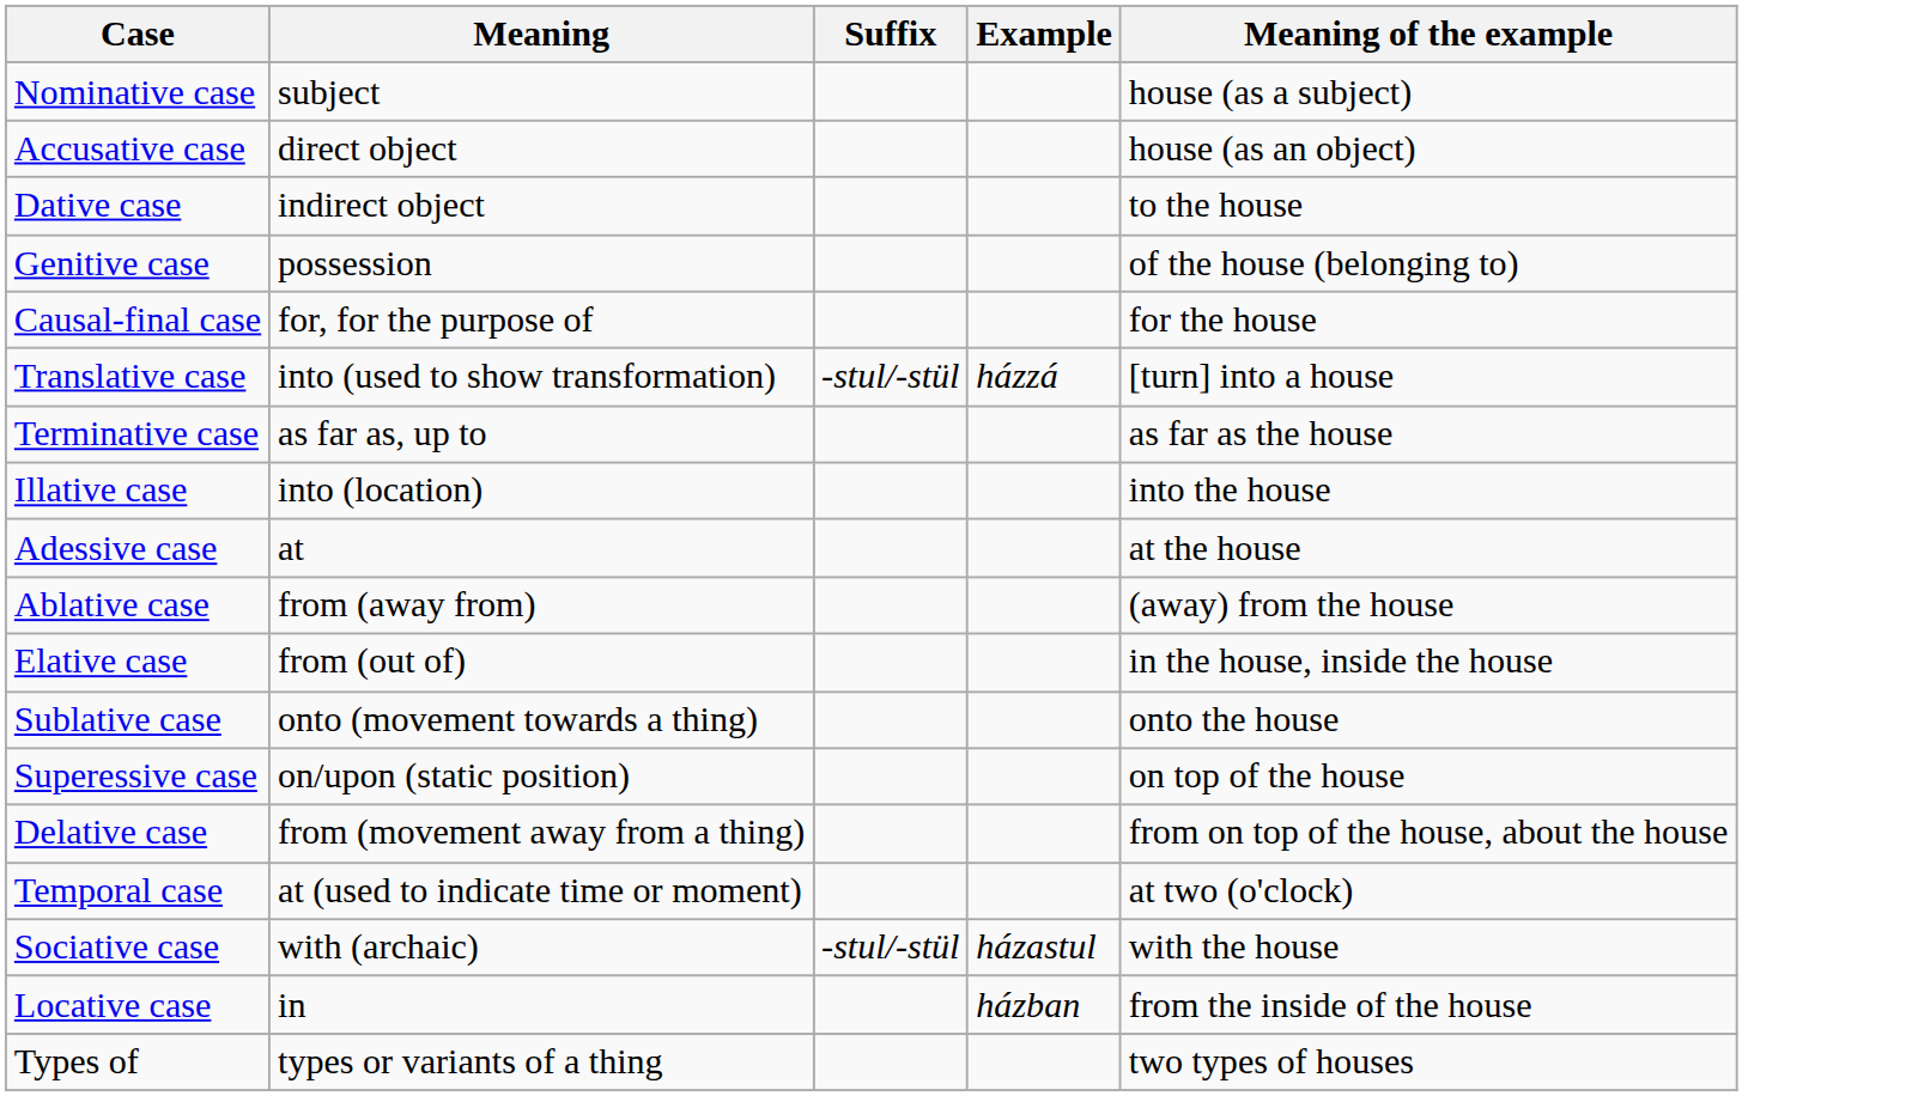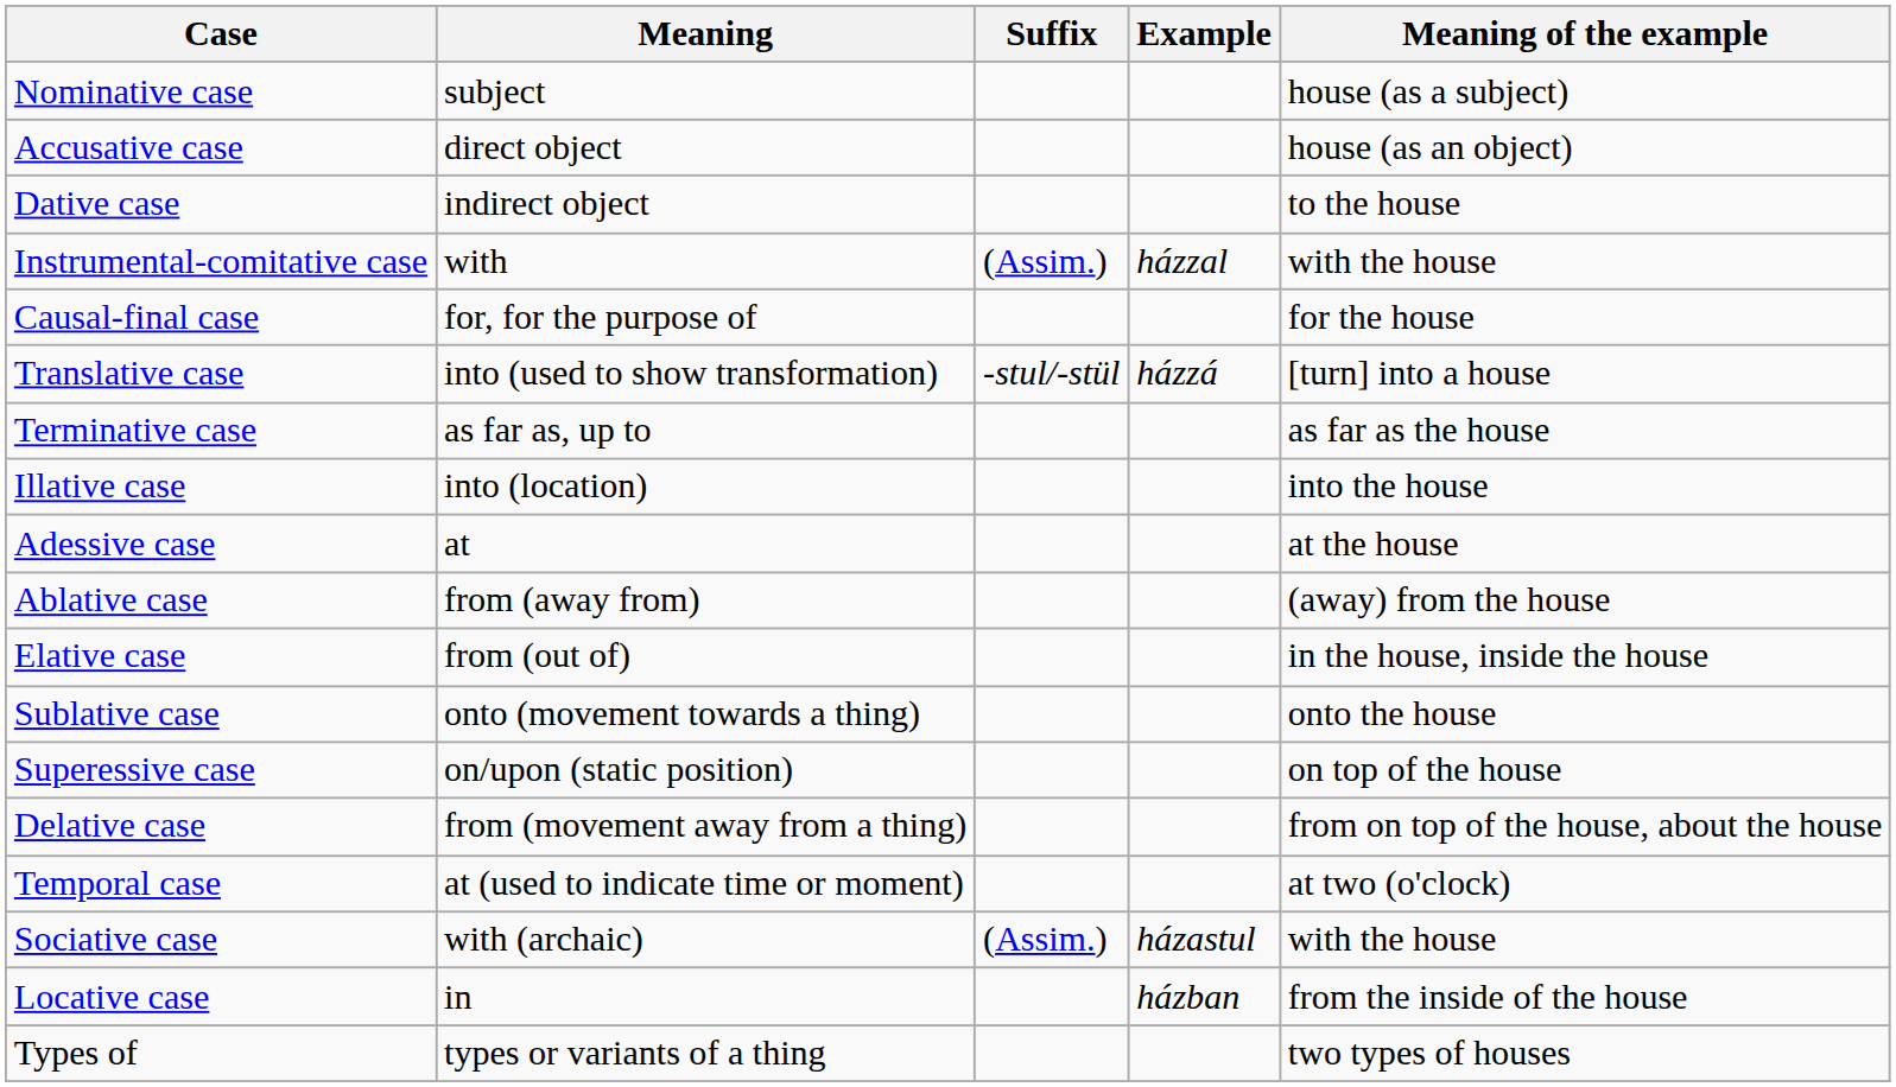 <table class="wikitable">
 <tr>
 <th>Case</th>
 <th>Meaning</th>
 <th>Suffix</th>
 <th>Example</th>
 <th>Meaning of the example</th>
 </tr>
 <tr>
 <td><a href='#'>Nominative case</a></td>
 <td>subject</td>
 <td></td>
 <td></td>
 <td>house (as a subject)</td>
 </tr>
 <tr>
 <td><a href='#'>Accusative case</a></td>
 <td>direct object</td>
 <td></td>
 <td></td>
 <td>house (as an object)</td>
 </tr>
 <tr>
 <td><a href='#'>Dative case</a></td>
 <td>indirect object</td>
 <td></td>
 <td></td>
 <td>to the house</td>
 </tr>
 <tr>
-<td><a href='#'>Genitive case</a></td>
-<td>possession</td>
-<td></td>
-<td></td>
-<td>of the house (belonging to)</td>
+<td><a href='#'>Instrumental-comitative case</a></td>
+<td>with</td>
+<td> (<a href='#'>Assim.</a>)</td>
+<td><em>házzal</em></td>
+<td>with the house</td>
 </tr>
 <tr>
 <td><a href='#'>Causal-final case</a></td>
 <td>for, for the purpose of</td>
 <td></td>
 <td></td>
 <td>for the house</td>
 </tr>
 <tr>
 <td><a href='#'>Translative case</a></td>
 <td>into (used to show transformation)</td>
 <td><em>-stul/-stül</em></td>
 <td><em>házzá</em></td>
 <td>[turn] into a house</td>
 </tr>
 <tr>
 <td><a href='#'>Terminative case</a></td>
 <td>as far as, up to</td>
 <td></td>
 <td></td>
 <td>as far as the house</td>
 </tr>
 <tr>
 <td><a href='#'>Illative case</a></td>
 <td>into (location)</td>
 <td></td>
 <td></td>
 <td>into the house</td>
 </tr>
 <tr>
 <td><a href='#'>Adessive case</a></td>
 <td>at</td>
 <td></td>
 <td></td>
 <td>at the house</td>
 </tr>
 <tr>
 <td><a href='#'>Ablative case</a></td>
 <td>from (away from)</td>
 <td></td>
 <td></td>
 <td>(away) from the house</td>
 </tr>
 <tr>
 <td><a href='#'>Elative case</a></td>
 <td>from (out of)</td>
 <td></td>
 <td></td>
 <td>in the house, inside the house</td>
 </tr>
 <tr>
 <td><a href='#'>Sublative case</a></td>
 <td>onto (movement towards a thing)</td>
 <td></td>
 <td></td>
 <td>onto the house</td>
 </tr>
 <tr>
 <td><a href='#'>Superessive case</a></td>
 <td>on/upon (static position)</td>
 <td></td>
 <td></td>
 <td>on top of the house</td>
 </tr>
 <tr>
 <td><a href='#'>Delative case</a></td>
 <td>from (movement away from a thing)</td>
 <td></td>
 <td></td>
 <td>from on top of the house, about the house</td>
 </tr>
 <tr>
 <td><a href='#'>Temporal case</a></td>
 <td>at (used to indicate time or moment)</td>
 <td></td>
 <td></td>
 <td>at two (o'clock)</td>
 </tr>
 <tr>
 <td><a href='#'>Sociative case</a></td>
 <td>with (archaic)</td>
-<td><em>-stul/-stül</em></td>
+<td> (<a href='#'>Assim.</a>)</td>
 <td><em>házastul</em></td>
 <td>with the house</td>
 </tr>
 <tr>
 <td><a href='#'>Locative case</a></td>
 <td>in</td>
 <td></td>
 <td><em>házban</em></td>
 <td>from the inside of the house</td>
 </tr>
 <tr>
 <td>Types of</td>
 <td>types or variants of a thing</td>
 <td></td>
 <td></td>
 <td>two types of houses</td>
 </tr>
 </table>
